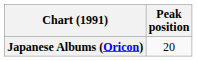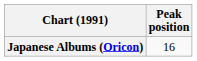 <table class="wikitable plainrowheaders" style="text-align:center">
 <tr>
 <th scope="col">Chart (1991)</th>
 <th scope="col">Peak<br> position</th>
 </tr>
 <tr>
 <th scope="row">Japanese Albums (<a href='#'>Oricon</a>)</th>
-<td>20</td>
+<td>16</td>
 </tr>
 </table>
